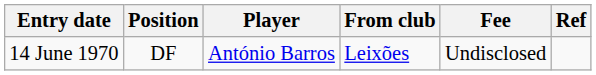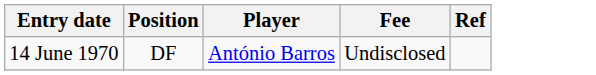 <table class="wikitable">
 <tr>
 <th>Entry date</th>
 <th>Position</th>
 <th>Player</th>
-<th>From club</th>
 <th>Fee</th>
 <th>Ref</th>
 </tr>
 <tr>
 <td>14 June 1970</td>
 <td style="text-align:center;">DF</td>
 <td style="text-align:left;"><a href='#'>António Barros</a></td>
-<td style="text-align:left;"><a href='#'>Leixões</a></td>
 <td>Undisclosed</td>
 <td></td>
 </tr>
 </table>
